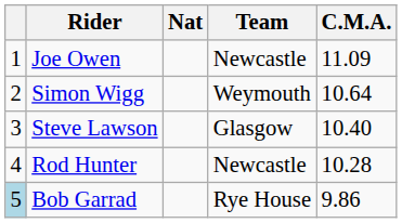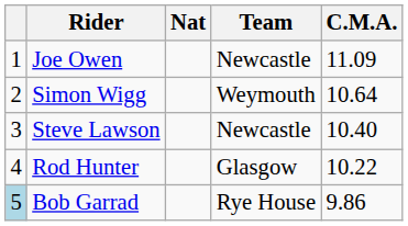 <table class=wikitable>
 <tr>
 <th></th>
 <th>Rider</th>
 <th>Nat</th>
 <th>Team</th>
 <th>C.M.A.</th>
 </tr>
 <tr>
 <td align="center">1</td>
 <td><a href='#'>Joe Owen</a></td>
 <td></td>
 <td>Newcastle</td>
 <td>11.09</td>
 </tr>
 <tr>
 <td align="center">2</td>
 <td><a href='#'>Simon Wigg</a></td>
 <td></td>
 <td>Weymouth</td>
 <td>10.64</td>
 </tr>
 <tr>
 <td align="center">3</td>
 <td><a href='#'>Steve Lawson</a></td>
 <td></td>
-<td>Glasgow</td>
+<td>Newcastle</td>
 <td>10.40</td>
 </tr>
 <tr>
 <td align="center">4</td>
 <td><a href='#'>Rod Hunter</a></td>
 <td></td>
-<td>Newcastle</td>
-<td>10.28</td>
+<td>Glasgow</td>
+<td>10.22</td>
 </tr>
 <tr>
 <td align="center" style="background: lightblue;">5</td>
 <td><a href='#'>Bob Garrad</a></td>
 <td></td>
 <td>Rye House</td>
 <td>9.86</td>
 </tr>
 </table>
